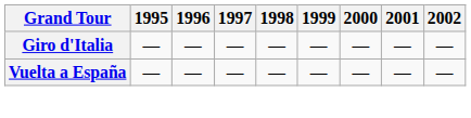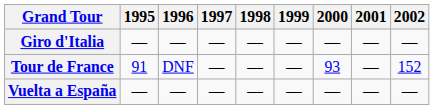 <table class="wikitable">
 <tr>
 <th scope="col"><a href='#'>Grand Tour</a></th>
 <th scope="col">1995</th>
 <th scope="col">1996</th>
 <th scope="col">1997</th>
 <th scope="col">1998</th>
 <th scope="col">1999</th>
 <th scope="col">2000</th>
 <th scope="col">2001</th>
 <th scope="col">2002</th>
 </tr>
 <tr style="text-align:center;">
 <th scope="row"> <a href='#'>Giro d'Italia</a></th>
 <td>—</td>
 <td>—</td>
 <td>—</td>
 <td>—</td>
 <td>—</td>
 <td>—</td>
 <td>—</td>
 <td>—</td>
 </tr>
 <tr style="text-align:center;">
+<th scope="row"> <a href='#'>Tour de France</a></th>
+<td><a href='#'>91</a></td>
+<td><a href='#'>DNF</a></td>
+<td>—</td>
+<td>—</td>
+<td>—</td>
+<td><a href='#'>93</a></td>
+<td>—</td>
+<td><a href='#'>152</a></td>
+</tr>
+<tr style="text-align:center;">
 <th scope="row"> <a href='#'>Vuelta a España</a></th>
 <td>—</td>
 <td>—</td>
 <td>—</td>
 <td>—</td>
 <td>—</td>
 <td>—</td>
 <td>—</td>
 <td>—</td>
 </tr>
 </table>
